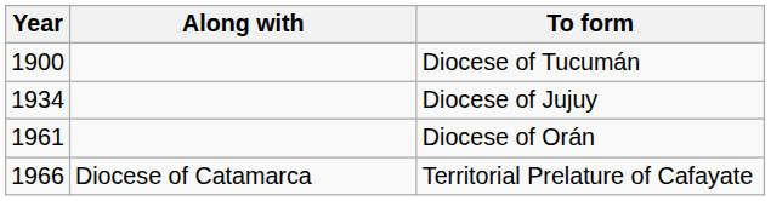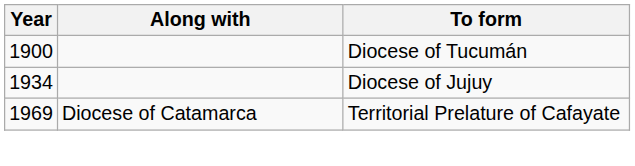 <table class="wikitable">
 <tr>
 <th>Year</th>
 <th width="225">Along with</th>
 <th width="225">To form</th>
 </tr>
 <tr valign="top">
 <td>1900</td>
 <td></td>
 <td>Diocese of Tucumán</td>
 </tr>
 <tr>
 <td>1934</td>
 <td></td>
 <td>Diocese of Jujuy</td>
 </tr>
 <tr>
-<td>1961</td>
-<td></td>
-<td>Diocese of Orán</td>
-</tr>
-<tr>
-<td>1966</td>
+<td>1969</td>
 <td>Diocese of Catamarca</td>
 <td>Territorial Prelature of Cafayate</td>
 </tr>
 </table>
